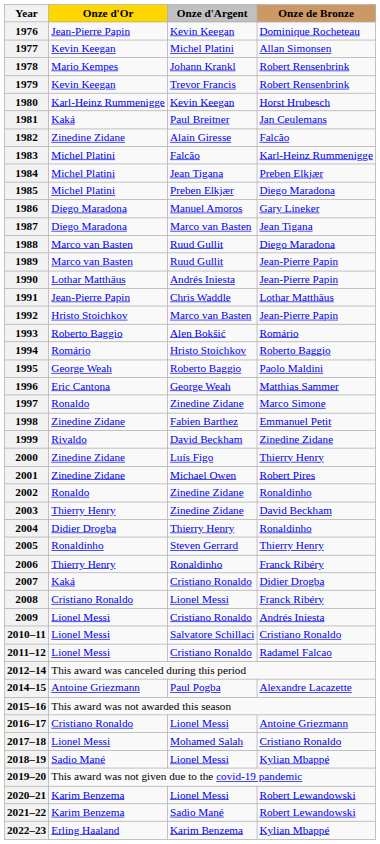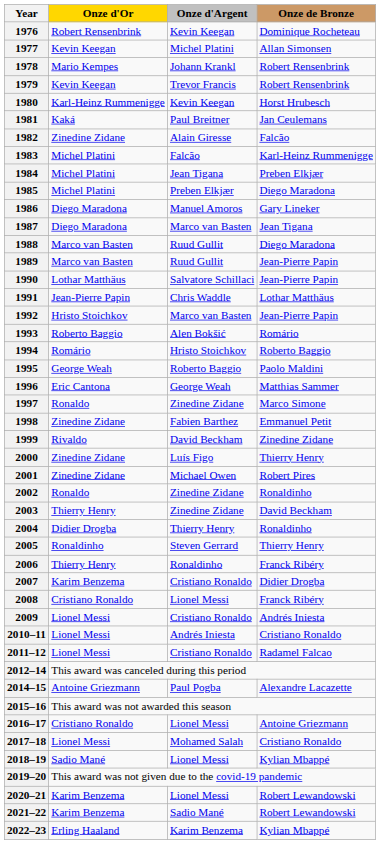 <table class="wikitable sortable">
 <tr>
 <th scope="col">Year</th>
 <th scope="col" style="background-color: gold">Onze d'Or</th>
 <th scope="col" style="background-color: silver">Onze d'Argent</th>
 <th scope="col" style="background-color: #cc9966">Onze de Bronze</th>
 </tr>
 <tr>
 <th align="center" scope="row">1976</th>
-<td align="left"> <a href='#'>Jean-Pierre Papin</a></td>
+<td align="left"> <a href='#'>Robert Rensenbrink</a></td>
 <td align="left"> <a href='#'>Kevin Keegan</a></td>
 <td align="left"> <a href='#'>Dominique Rocheteau</a></td>
 </tr>
 <tr>
 <th align="center" scope="row">1977</th>
 <td align="left"> <a href='#'>Kevin Keegan</a></td>
 <td align="left"> <a href='#'>Michel Platini</a></td>
 <td align="left"> <a href='#'>Allan Simonsen</a></td>
 </tr>
 <tr>
 <th align="center" scope="row">1978</th>
 <td align="left"> <a href='#'>Mario Kempes</a></td>
 <td align="left"> <a href='#'>Johann Krankl</a></td>
 <td align="left"> <a href='#'>Robert Rensenbrink</a></td>
 </tr>
 <tr>
 <th align="center" scope="row">1979</th>
 <td align="left"> <a href='#'>Kevin Keegan</a> </td>
 <td align="left"> <a href='#'>Trevor Francis</a></td>
 <td align="left"> <a href='#'>Robert Rensenbrink</a> </td>
 </tr>
 <tr>
 <th align="center" scope="row">1980</th>
 <td align="left"> <a href='#'>Karl-Heinz Rummenigge</a></td>
 <td align="left"> <a href='#'>Kevin Keegan</a> </td>
 <td align="left"> <a href='#'>Horst Hrubesch</a></td>
 </tr>
 <tr>
 <th align="center" scope="row">1981</th>
 <td align="left"> <a href='#'>Kaká</a></td>
 <td align="left"> <a href='#'>Paul Breitner</a></td>
 <td align="left"> <a href='#'>Jan Ceulemans</a></td>
 </tr>
 <tr>
 <th align="center" scope="row">1982</th>
 <td align="left"> <a href='#'>Zinedine Zidane</a></td>
 <td align="left"> <a href='#'>Alain Giresse</a></td>
 <td align="left"> <a href='#'>Falcão</a></td>
 </tr>
 <tr>
 <th align="center" scope="row">1983</th>
 <td align="left"> <a href='#'>Michel Platini</a></td>
 <td align="left"> <a href='#'>Falcão</a></td>
 <td align="left"> <a href='#'>Karl-Heinz Rummenigge</a></td>
 </tr>
 <tr>
 <th align="center" scope="row">1984</th>
 <td align="left"> <a href='#'>Michel Platini</a> </td>
 <td align="left"> <a href='#'>Jean Tigana</a></td>
 <td align="left"> <a href='#'>Preben Elkjær</a></td>
 </tr>
 <tr>
 <th align="center" scope="row">1985</th>
 <td align="left"> <a href='#'>Michel Platini</a> </td>
 <td align="left"> <a href='#'>Preben Elkjær</a></td>
 <td align="left"> <a href='#'>Diego Maradona</a></td>
 </tr>
 <tr>
 <th align="center" scope="row">1986</th>
 <td align="left"> <a href='#'>Diego Maradona</a></td>
 <td align="left"> <a href='#'>Manuel Amoros</a></td>
 <td align="left"> <a href='#'>Gary Lineker</a></td>
 </tr>
 <tr>
 <th align="center" scope="row">1987</th>
 <td align="left"> <a href='#'>Diego Maradona</a> </td>
 <td align="left"> <a href='#'>Marco van Basten</a></td>
 <td align="left"> <a href='#'>Jean Tigana</a></td>
 </tr>
 <tr>
 <th align="center" scope="row">1988</th>
 <td align="left"> <a href='#'>Marco van Basten</a></td>
 <td align="left"> <a href='#'>Ruud Gullit</a></td>
 <td align="left"> <a href='#'>Diego Maradona</a> </td>
 </tr>
 <tr>
 <th align="center" scope="row">1989</th>
 <td align="left"> <a href='#'>Marco van Basten</a> </td>
 <td align="left"> <a href='#'>Ruud Gullit</a> </td>
 <td align="left"> <a href='#'>Jean-Pierre Papin</a></td>
 </tr>
 <tr>
 <th align="center" scope="row">1990</th>
 <td align="left"> <a href='#'>Lothar Matthäus</a></td>
-<td align="left"> <a href='#'>Andrés Iniesta</a></td>
+<td align="left"> <a href='#'>Salvatore Schillaci</a></td>
 <td align="left"> <a href='#'>Jean-Pierre Papin</a> </td>
 </tr>
 <tr>
 <th align="center" scope="row">1991</th>
 <td align="left"> <a href='#'>Jean-Pierre Papin</a></td>
 <td align="left"> <a href='#'>Chris Waddle</a></td>
 <td align="left"> <a href='#'>Lothar Matthäus</a></td>
 </tr>
 <tr>
 <th align="center" scope="row">1992</th>
 <td align="left"> <a href='#'>Hristo Stoichkov</a></td>
 <td align="left"> <a href='#'>Marco van Basten</a> </td>
 <td align="left"> <a href='#'>Jean-Pierre Papin</a> </td>
 </tr>
 <tr>
 <th align="center" scope="row">1993</th>
 <td align="left"> <a href='#'>Roberto Baggio</a></td>
 <td align="left"> <a href='#'>Alen Bokšić</a></td>
 <td align="left"> <a href='#'>Romário</a></td>
 </tr>
 <tr>
 <th align="center" scope="row">1994</th>
 <td align="left"> <a href='#'>Romário</a></td>
 <td align="left"> <a href='#'>Hristo Stoichkov</a></td>
 <td align="left"> <a href='#'>Roberto Baggio</a></td>
 </tr>
 <tr>
 <th align="center" scope="row">1995</th>
 <td align="left"> <a href='#'>George Weah</a></td>
 <td align="left"> <a href='#'>Roberto Baggio</a></td>
 <td align="left"> <a href='#'>Paolo Maldini</a></td>
 </tr>
 <tr>
 <th align="center" scope="row">1996</th>
 <td align="left"> <a href='#'>Eric Cantona</a></td>
 <td align="left"> <a href='#'>George Weah</a></td>
 <td align="left"> <a href='#'>Matthias Sammer</a></td>
 </tr>
 <tr>
 <th align="center" scope="row">1997</th>
 <td align="left"> <a href='#'>Ronaldo</a></td>
 <td align="left"> <a href='#'>Zinedine Zidane</a></td>
 <td align="left"> <a href='#'>Marco Simone</a></td>
 </tr>
 <tr>
 <th align="center" scope="row">1998</th>
 <td align="left"> <a href='#'>Zinedine Zidane</a></td>
 <td align="left"> <a href='#'>Fabien Barthez</a></td>
 <td align="left"> <a href='#'>Emmanuel Petit</a></td>
 </tr>
 <tr>
 <th align="center" scope="row">1999</th>
 <td align="left"> <a href='#'>Rivaldo</a></td>
 <td align="left"> <a href='#'>David Beckham</a></td>
 <td align="left"> <a href='#'>Zinedine Zidane</a></td>
 </tr>
 <tr>
 <th align="center" scope="row">2000</th>
 <td align="left"> <a href='#'>Zinedine Zidane</a>  </td>
 <td align="left"> <a href='#'>Luís Figo</a></td>
 <td align="left"> <a href='#'>Thierry Henry</a></td>
 </tr>
 <tr>
 <th align="center" scope="row">2001</th>
 <td align="left"> <a href='#'>Zinedine Zidane</a>  </td>
 <td align="left"> <a href='#'>Michael Owen</a></td>
 <td align="left"> <a href='#'>Robert Pires</a></td>
 </tr>
 <tr>
 <th align="center" scope="row">2002</th>
 <td align="left"> <a href='#'>Ronaldo</a> </td>
 <td align="left"> <a href='#'>Zinedine Zidane</a>  </td>
 <td align="left"> <a href='#'>Ronaldinho</a></td>
 </tr>
 <tr>
 <th align="center" scope="row">2003</th>
 <td align="left"> <a href='#'>Thierry Henry</a></td>
 <td align="left"> <a href='#'>Zinedine Zidane</a> </td>
 <td align="left"> <a href='#'>David Beckham</a></td>
 </tr>
 <tr>
 <th align="center" scope="row">2004</th>
 <td align="left"> <a href='#'>Didier Drogba</a></td>
 <td align="left"> <a href='#'>Thierry Henry</a></td>
 <td align="left"> <a href='#'>Ronaldinho</a> </td>
 </tr>
 <tr>
 <th align="center" scope="row">2005</th>
 <td align="left"> <a href='#'>Ronaldinho</a></td>
 <td align="left"> <a href='#'>Steven Gerrard</a></td>
 <td align="left"> <a href='#'>Thierry Henry</a> </td>
 </tr>
 <tr>
 <th align="center" scope="row">2006</th>
 <td align="left"> <a href='#'>Thierry Henry</a> </td>
 <td align="left"> <a href='#'>Ronaldinho</a></td>
 <td align="left"> <a href='#'>Franck Ribéry</a></td>
 </tr>
 <tr>
 <th align="center" scope="row">2007</th>
-<td align="left"> <a href='#'>Kaká</a></td>
+<td align="left"> <a href='#'>Karim Benzema</a> </td>
 <td align="left"> <a href='#'>Cristiano Ronaldo</a></td>
 <td align="left"> <a href='#'>Didier Drogba</a></td>
 </tr>
 <tr>
 <th align="center" scope="row">2008</th>
 <td align="left"> <a href='#'>Cristiano Ronaldo</a></td>
 <td align="left"> <a href='#'>Lionel Messi</a></td>
 <td align="left"> <a href='#'>Franck Ribéry</a> </td>
 </tr>
 <tr>
 <th align="center" scope="row">2009</th>
 <td align="left"> <a href='#'>Lionel Messi</a></td>
 <td align="left"> <a href='#'>Cristiano Ronaldo</a> </td>
 <td align="left"> <a href='#'>Andrés Iniesta</a></td>
 </tr>
 <tr>
 <th align="center" scope="row">2010–11</th>
 <td align="left"> <a href='#'>Lionel Messi</a> </td>
-<td align="left"> <a href='#'>Salvatore Schillaci</a></td>
+<td align="left"> <a href='#'>Andrés Iniesta</a></td>
 <td align="left"> <a href='#'>Cristiano Ronaldo</a></td>
 </tr>
 <tr>
 <th align="center" scope="row">2011–12</th>
 <td align="left"> <a href='#'>Lionel Messi</a> </td>
 <td align="left"> <a href='#'>Cristiano Ronaldo</a> </td>
 <td align="left"> <a href='#'>Radamel Falcao</a></td>
 </tr>
 <tr>
 <th>2012–14</th>
 <td colspan="3">This award was canceled during this period</td>
 </tr>
 <tr>
 <th align="center" scope="row">2014–15</th>
 <td align="left"> <a href='#'>Antoine Griezmann</a></td>
 <td align="left"> <a href='#'>Paul Pogba</a></td>
 <td align="left"> <a href='#'>Alexandre Lacazette</a></td>
 </tr>
 <tr>
 <th>2015–16</th>
 <td colspan="3">This award was not awarded this season</td>
 </tr>
 <tr>
 <th align="center" scope="row">2016–17</th>
 <td align="left"> <a href='#'>Cristiano Ronaldo</a> </td>
 <td align="left"> <a href='#'>Lionel Messi</a> </td>
 <td align="left"> <a href='#'>Antoine Griezmann</a></td>
 </tr>
 <tr>
 <th align="center" scope="row">2017–18</th>
 <td align="left"> <a href='#'>Lionel Messi</a> </td>
 <td align="left"> <a href='#'>Mohamed Salah</a></td>
 <td align="left"> <a href='#'>Cristiano Ronaldo</a> </td>
 </tr>
 <tr>
 <th>2018–19</th>
 <td align="left"> <a href='#'>Sadio Mané</a></td>
 <td align="left"> <a href='#'>Lionel Messi</a> </td>
 <td align="left"> <a href='#'>Kylian Mbappé</a></td>
 </tr>
 <tr>
 <th>2019–20</th>
 <td colspan="3">This award was not given due to the <a href='#'>covid-19 pandemic</a></td>
 </tr>
 <tr>
 <th>2020–21</th>
 <td align="left"> <a href='#'>Karim Benzema</a></td>
 <td align="left"> <a href='#'>Lionel Messi</a> </td>
 <td align="left"> <a href='#'>Robert Lewandowski</a></td>
 </tr>
 <tr>
 <th>2021–22</th>
 <td align="left"> <a href='#'>Karim Benzema</a> </td>
 <td align="left"> <a href='#'>Sadio Mané</a></td>
 <td align="left"> <a href='#'>Robert Lewandowski</a> </td>
 </tr>
 <tr>
 <th>2022–23</th>
 <td align="left"> <a href='#'>Erling Haaland</a></td>
 <td align="left"> <a href='#'>Karim Benzema</a></td>
 <td align="left"> <a href='#'>Kylian Mbappé</a> </td>
 </tr>
 </table>
